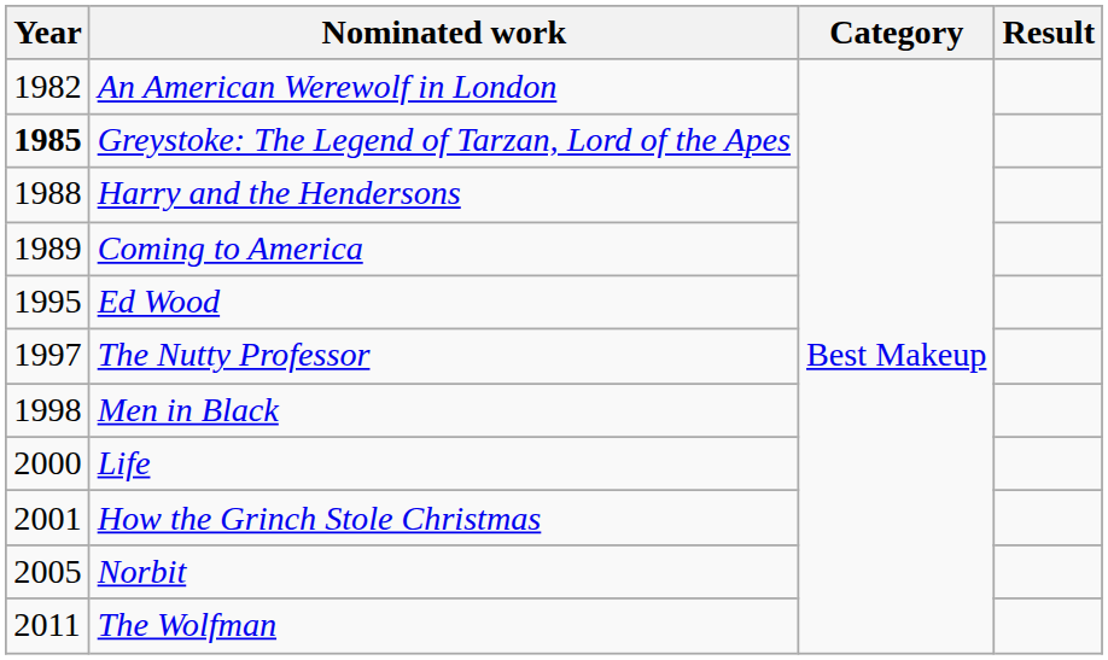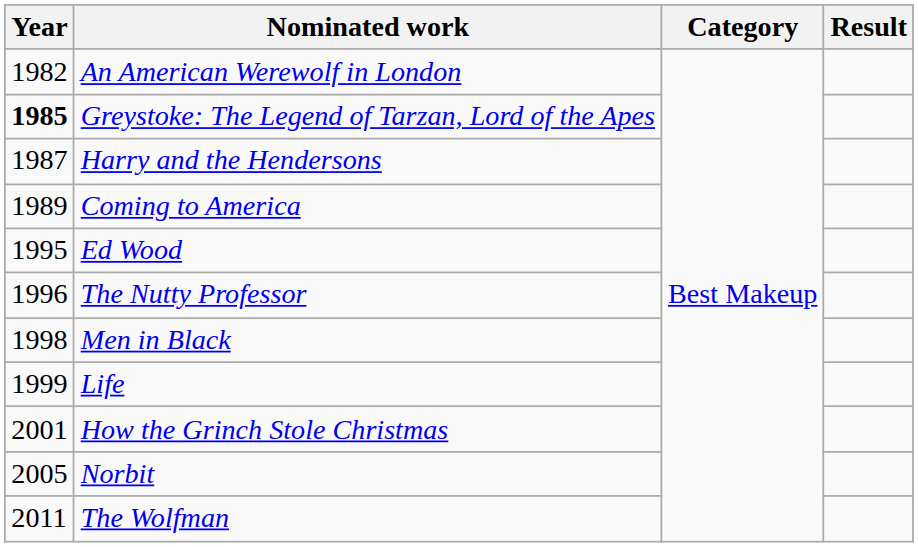 <table class="wikitable">
 <tr>
 <th>Year</th>
 <th>Nominated work</th>
 <th>Category</th>
 <th>Result</th>
 </tr>
 <tr>
 <td>1982</td>
 <td><em><a href='#'>An American Werewolf in London</a></em></td>
 <td rowspan="11"><a href='#'>Best Makeup</a></td>
 <td></td>
 </tr>
 <tr>
 <td><strong>1985</strong></td>
 <td><em><a href='#'>Greystoke: The Legend of Tarzan, Lord of the Apes</a></em></td>
 <td></td>
 </tr>
 <tr>
-<td>1988</td>
+<td>1987</td>
 <td><em><a href='#'>Harry and the Hendersons</a></em></td>
 <td></td>
 </tr>
 <tr>
 <td>1989</td>
 <td><em><a href='#'>Coming to America</a></em></td>
 <td></td>
 </tr>
 <tr>
 <td>1995</td>
 <td><em><a href='#'>Ed Wood</a></em></td>
 <td></td>
 </tr>
 <tr>
-<td>1997</td>
+<td>1996</td>
 <td><em><a href='#'>The Nutty Professor</a></em></td>
 <td></td>
 </tr>
 <tr>
 <td>1998</td>
 <td><em><a href='#'>Men in Black</a></em></td>
 <td></td>
 </tr>
 <tr>
-<td>2000</td>
+<td>1999</td>
 <td><em><a href='#'>Life</a></em></td>
 <td></td>
 </tr>
 <tr>
 <td>2001</td>
 <td><em><a href='#'>How the Grinch Stole Christmas</a></em></td>
 <td></td>
 </tr>
 <tr>
 <td>2005</td>
 <td><em><a href='#'>Norbit</a></em></td>
 <td></td>
 </tr>
 <tr>
 <td>2011</td>
 <td><em><a href='#'>The Wolfman</a></em></td>
 <td></td>
 </tr>
 </table>
